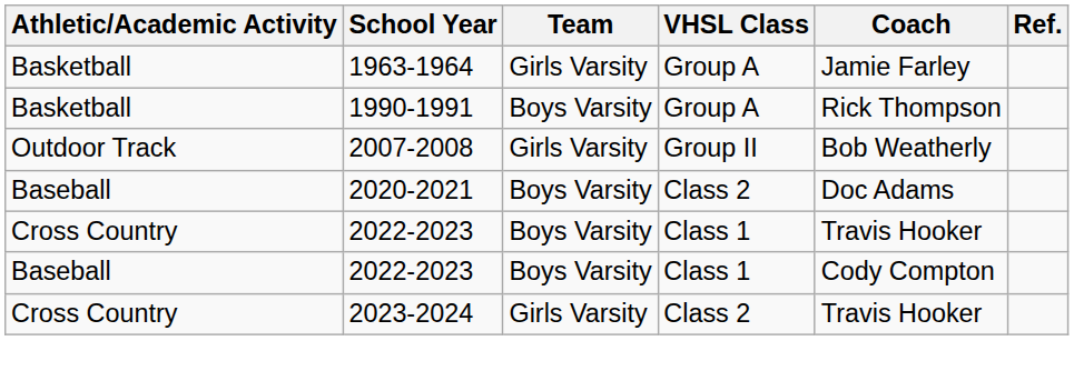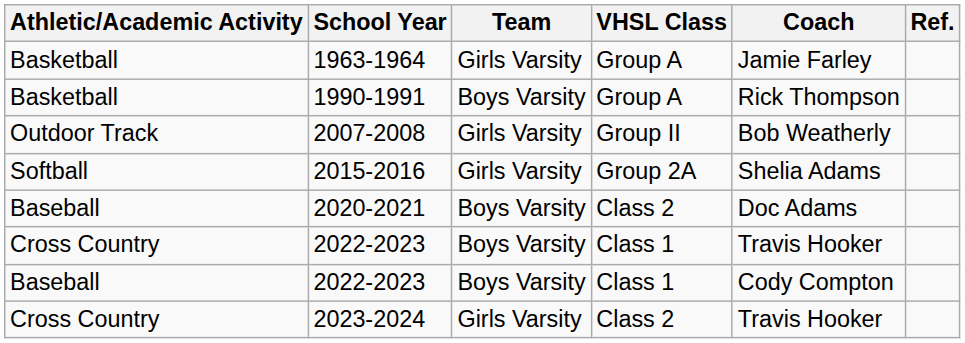 <table class="wikitable">
 <tr>
 <th>Athletic/Academic Activity</th>
 <th>School Year</th>
 <th>Team</th>
 <th>VHSL Class</th>
 <th>Coach</th>
 <th>Ref.</th>
 </tr>
 <tr>
 <td>Basketball</td>
 <td>1963-1964</td>
 <td>Girls Varsity</td>
 <td>Group A</td>
 <td>Jamie Farley</td>
 <td></td>
 </tr>
 <tr>
 <td>Basketball</td>
 <td>1990-1991</td>
 <td>Boys Varsity</td>
 <td>Group A</td>
 <td>Rick Thompson</td>
 <td></td>
 </tr>
 <tr>
 <td>Outdoor Track</td>
 <td>2007-2008</td>
 <td>Girls Varsity</td>
 <td>Group II</td>
 <td>Bob Weatherly</td>
+<td></td>
+</tr>
+<tr>
+<td>Softball</td>
+<td>2015-2016</td>
+<td>Girls Varsity</td>
+<td>Group 2A</td>
+<td>Shelia Adams</td>
 <td></td>
 </tr>
 <tr>
 <td>Baseball</td>
 <td>2020-2021</td>
 <td>Boys Varsity</td>
 <td>Class 2</td>
 <td>Doc Adams</td>
 <td></td>
 </tr>
 <tr>
 <td>Cross Country</td>
 <td>2022-2023</td>
 <td>Boys Varsity</td>
 <td>Class 1</td>
 <td>Travis Hooker</td>
 <td></td>
 </tr>
 <tr>
 <td>Baseball</td>
 <td>2022-2023</td>
 <td>Boys Varsity</td>
 <td>Class 1</td>
 <td>Cody Compton</td>
 <td></td>
 </tr>
 <tr>
 <td>Cross Country</td>
 <td>2023-2024</td>
 <td>Girls Varsity</td>
 <td>Class 2</td>
 <td>Travis Hooker</td>
 <td></td>
 </tr>
 </table>
